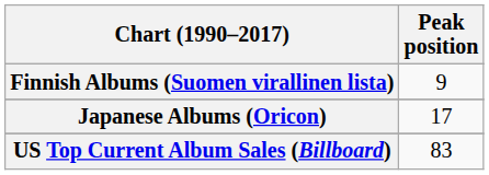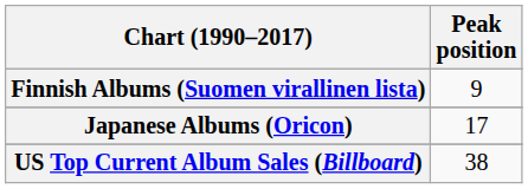 <table class="wikitable sortable plainrowheaders" style="text-align:center">
 <tr>
 <th>Chart (1990–2017)</th>
 <th>Peak<br>position</th>
 </tr>
 <tr>
 </tr>
 <tr>
 </tr>
 <tr>
 </tr>
 <tr>
 <th scope="row">Finnish Albums (<a href='#'>Suomen virallinen lista</a>)</th>
 <td>9</td>
 </tr>
 <tr>
 </tr>
 <tr>
 </tr>
 <tr>
 <th scope="row">Japanese Albums (<a href='#'>Oricon</a>)</th>
 <td>17</td>
 </tr>
 <tr>
 </tr>
 <tr>
 </tr>
 <tr>
 </tr>
 <tr>
 </tr>
 <tr>
 </tr>
 <tr>
 </tr>
 <tr>
 <th scope="row">US <a href='#'>Top Current Album Sales</a> (<a href='#'><em>Billboard</em></a>)</th>
-<td>83</td>
+<td>38</td>
 </tr>
 </table>
